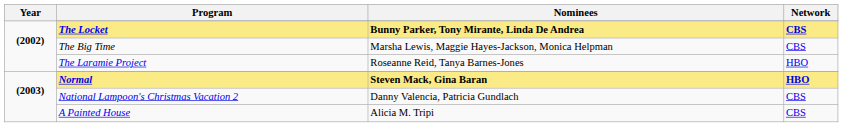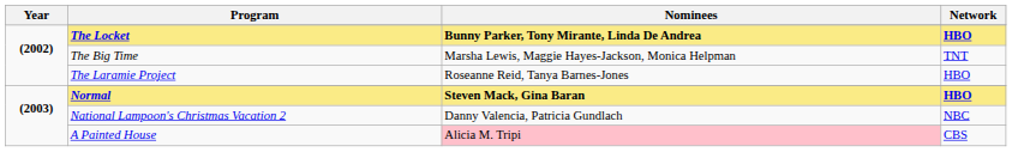 <table class="wikitable" style="width:100%">
 <tr bgcolor="#bebebe">
 <th width="5%">Year</th>
 <th width="30%">Program</th>
 <th width="40%">Nominees</th>
 <th width="5%">Network</th>
 </tr>
 <tr>
 <td rowspan=4 style="text-align:center"><strong>(2002)</strong><br> <br></td>
 </tr>
 <tr style="background:#FAEB86">
 <td><strong><em><a href='#'>The Locket</a></em></strong></td>
 <td><strong>Bunny Parker, Tony Mirante, Linda De Andrea</strong></td>
-<td><strong><a href='#'>CBS</a></strong></td>
+<td><strong><a href='#'>HBO</a></strong></td>
 </tr>
 <tr>
 <td><em>The Big Time</em></td>
 <td>Marsha Lewis, Maggie Hayes-Jackson, Monica Helpman</td>
-<td><a href='#'>CBS</a></td>
+<td><a href='#'>TNT</a></td>
 </tr>
 <tr>
 <td><em><a href='#'>The Laramie Project</a></em></td>
 <td>Roseanne Reid, Tanya Barnes-Jones</td>
 <td><a href='#'>HBO</a></td>
 </tr>
 <tr>
 <td rowspan=4 style="text-align:center"><strong>(2003)</strong><br> <br></td>
 </tr>
 <tr style="background:#FAEB86">
 <td><strong><em><a href='#'>Normal</a></em></strong></td>
 <td><strong>Steven Mack, Gina Baran</strong></td>
 <td><strong><a href='#'>HBO</a></strong></td>
 </tr>
 <tr>
 <td><em><a href='#'>National Lampoon's Christmas Vacation 2</a></em></td>
 <td>Danny Valencia, Patricia Gundlach</td>
-<td><a href='#'>CBS</a></td>
+<td><a href='#'>NBC</a></td>
 </tr>
 <tr>
 <td><em><a href='#'>A Painted House</a></em></td>
-<td>Alicia M. Tripi</td>
+<td style="background: pink;">Alicia M. Tripi</td>
 <td><a href='#'>CBS</a></td>
 </tr>
 </table>
